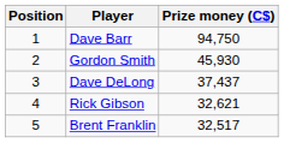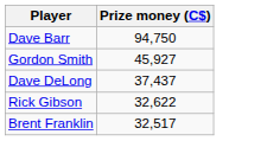 <table class=wikitable>
 <tr>
-<th>Position</th>
 <th>Player</th>
 <th>Prize money (<a href='#'>C$</a>)</th>
 </tr>
 <tr>
-<td align=center>1</td>
 <td> <a href='#'>Dave Barr</a></td>
 <td align=center>94,750</td>
 </tr>
 <tr>
-<td align=center>2</td>
 <td> <a href='#'>Gordon Smith</a></td>
-<td align=center>45,930</td>
+<td align=center>45,927</td>
 </tr>
 <tr>
-<td align=center>3</td>
 <td> <a href='#'>Dave DeLong</a></td>
 <td align=center>37,437</td>
 </tr>
 <tr>
-<td align=center>4</td>
 <td> <a href='#'>Rick Gibson</a></td>
-<td align=center>32,621</td>
+<td align=center>32,622</td>
 </tr>
 <tr>
-<td align=center>5</td>
 <td> <a href='#'>Brent Franklin</a></td>
 <td align=center>32,517</td>
 </tr>
 </table>
